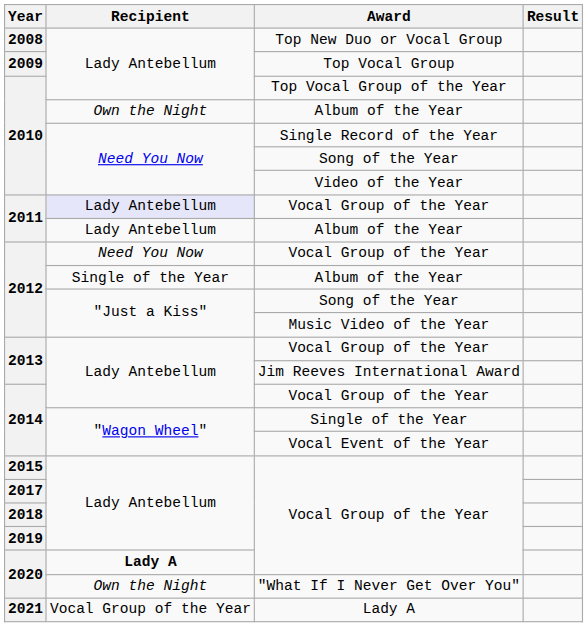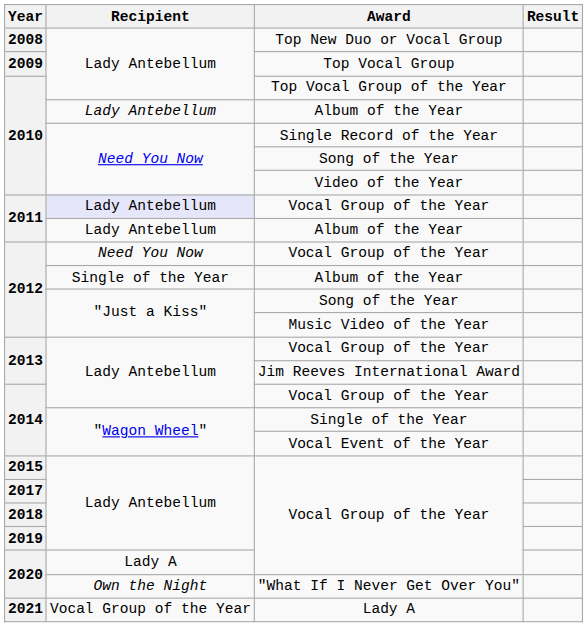 <table class="wikitable" style="text-align:center">
 <tr>
 <th>Year</th>
 <th>Recipient</th>
 <th>Award</th>
 <th>Result</th>
 </tr>
 <tr>
 <th>2008</th>
 <td rowspan="3">Lady Antebellum</td>
 <td>Top New Duo or Vocal Group</td>
 <td></td>
 </tr>
 <tr>
 <th>2009</th>
 <td>Top Vocal Group</td>
 <td></td>
 </tr>
 <tr>
 <th rowspan="5">2010</th>
 <td>Top Vocal Group of the Year</td>
 <td></td>
 </tr>
 <tr>
-<td><em>Own the Night</em></td>
+<td><em>Lady Antebellum</em></td>
 <td>Album of the Year</td>
 <td></td>
 </tr>
 <tr>
 <td rowspan="3"><em><a href='#'>Need You Now</a></em></td>
 <td>Single Record of the Year</td>
 <td></td>
 </tr>
 <tr>
 <td>Song of the Year</td>
 <td></td>
 </tr>
 <tr>
 <td>Video of the Year</td>
 <td></td>
 </tr>
 <tr>
 <th rowspan="2">2011</th>
 <td style="background: lavender;">Lady Antebellum</td>
 <td>Vocal Group of the Year</td>
 <td></td>
 </tr>
 <tr>
 <td>Lady Antebellum</td>
 <td>Album of the Year</td>
 <td></td>
 </tr>
 <tr>
 <th rowspan="4">2012</th>
 <td><em>Need You Now</em></td>
 <td>Vocal Group of the Year</td>
 <td></td>
 </tr>
 <tr>
 <td>Single of the Year</td>
 <td>Album of the Year</td>
 <td></td>
 </tr>
 <tr>
 <td rowspan="2">"Just a Kiss"</td>
 <td>Song of the Year</td>
 <td></td>
 </tr>
 <tr>
 <td>Music Video of the Year</td>
 <td></td>
 </tr>
 <tr>
 <th rowspan="2">2013</th>
 <td rowspan="3">Lady Antebellum</td>
 <td>Vocal Group of the Year</td>
 <td></td>
 </tr>
 <tr>
 <td>Jim Reeves International Award</td>
 <td></td>
 </tr>
 <tr>
 <th rowspan="3">2014</th>
 <td>Vocal Group of the Year</td>
 <td></td>
 </tr>
 <tr>
 <td rowspan="2">"<a href='#'>Wagon Wheel</a>" <br></td>
 <td>Single of the Year</td>
 <td></td>
 </tr>
 <tr>
 <td>Vocal Event of the Year</td>
 <td></td>
 </tr>
 <tr>
 <th>2015</th>
 <td rowspan="4">Lady Antebellum</td>
 <td rowspan="5">Vocal Group of the Year</td>
 <td></td>
 </tr>
 <tr>
 <th>2017</th>
 <td></td>
 </tr>
 <tr>
 <th>2018</th>
 <td></td>
 </tr>
 <tr>
 <th>2019</th>
 <td></td>
 </tr>
 <tr>
 <th rowspan="2">2020</th>
-<td><strong>Lady A</strong></td>
+<td>Lady A</td>
 <td></td>
 </tr>
 <tr>
 <td><em>Own the Night</em></td>
 <td>"What If I Never Get Over You"</td>
 <td></td>
 </tr>
 <tr>
 <th>2021</th>
 <td>Vocal Group of the Year</td>
 <td>Lady A</td>
 <td></td>
 </tr>
 </table>
